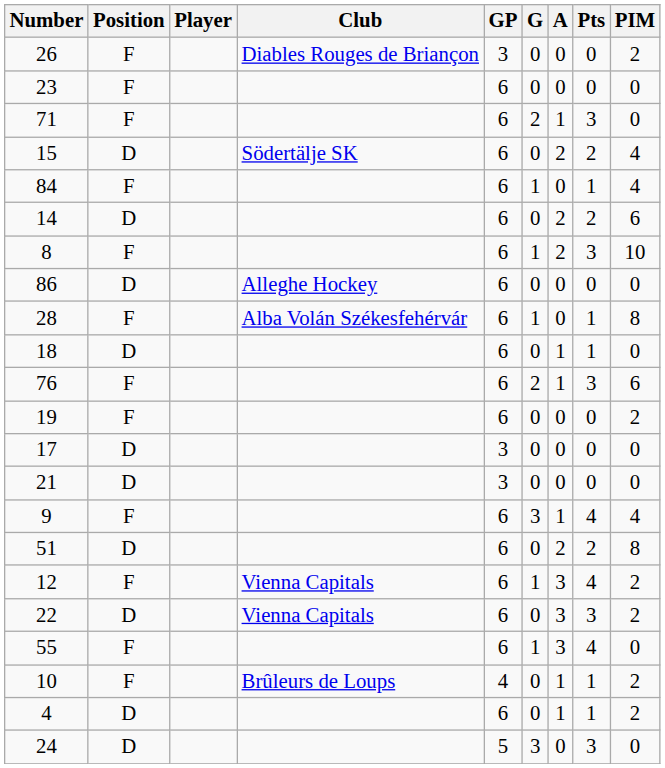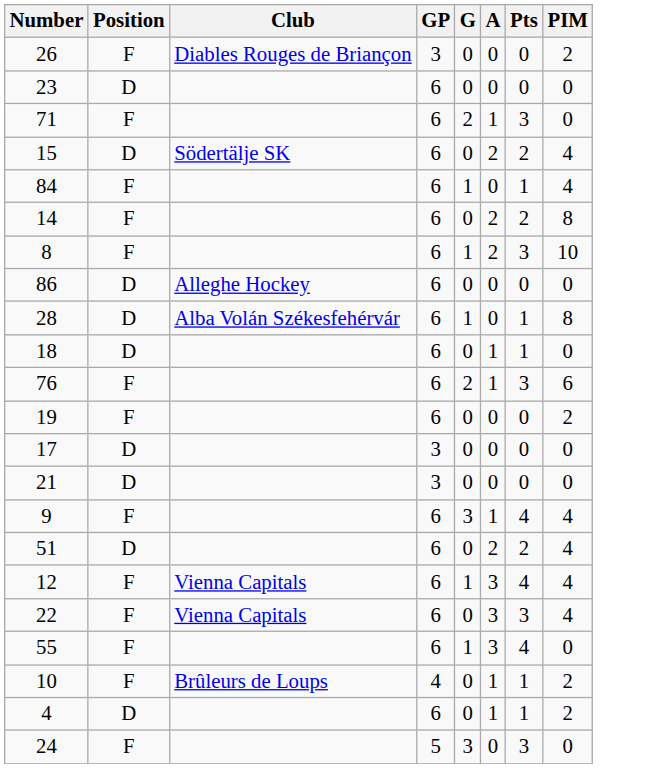 <table class="wikitable sortable" style="text-align: center;">
 <tr>
 <th scope="col">Number</th>
 <th scope="col">Position</th>
-<th scope="col">Player</th>
 <th scope="col">Club</th>
 <th scope="col">GP</th>
 <th scope="col">G</th>
 <th scope="col">A</th>
 <th scope="col">Pts</th>
 <th scope="col">PIM</th>
 </tr>
 <tr>
 <td>26</td>
 <td>F</td>
-<td scope="row" align=left></td>
 <td align=left><a href='#'>Diables Rouges de Briançon</a></td>
 <td>3</td>
 <td>0</td>
 <td>0</td>
 <td>0</td>
 <td>2</td>
 </tr>
 <tr>
 <td>23</td>
-<td>F</td>
-<td scope="row" align=left></td>
+<td>D</td>
 <td align=left></td>
 <td>6</td>
 <td>0</td>
 <td>0</td>
 <td>0</td>
 <td>0</td>
 </tr>
 <tr>
 <td>71</td>
 <td>F</td>
-<td scope="row" align=left></td>
 <td align=left></td>
 <td>6</td>
 <td>2</td>
 <td>1</td>
 <td>3</td>
 <td>0</td>
 </tr>
 <tr>
 <td>15</td>
 <td>D</td>
-<td scope="row" align=left></td>
 <td align=left><a href='#'>Södertälje SK</a></td>
 <td>6</td>
 <td>0</td>
 <td>2</td>
 <td>2</td>
 <td>4</td>
 </tr>
 <tr>
 <td>84</td>
 <td>F</td>
-<td scope="row" align=left></td>
 <td align=left></td>
 <td>6</td>
 <td>1</td>
 <td>0</td>
 <td>1</td>
 <td>4</td>
 </tr>
 <tr>
 <td>14</td>
-<td>D</td>
-<td scope="row" align=left></td>
+<td>F</td>
 <td align=left></td>
 <td>6</td>
 <td>0</td>
 <td>2</td>
 <td>2</td>
-<td>6</td>
+<td>8</td>
 </tr>
 <tr>
 <td>8</td>
 <td>F</td>
-<td scope="row" align=left></td>
 <td align=left></td>
 <td>6</td>
 <td>1</td>
 <td>2</td>
 <td>3</td>
 <td>10</td>
 </tr>
 <tr>
 <td>86</td>
 <td>D</td>
-<td scope="row" align=left></td>
 <td align=left><a href='#'>Alleghe Hockey</a></td>
 <td>6</td>
 <td>0</td>
 <td>0</td>
 <td>0</td>
 <td>0</td>
 </tr>
 <tr>
 <td>28</td>
-<td>F</td>
-<td scope="row" align=left></td>
+<td>D</td>
 <td align=left><a href='#'>Alba Volán Székesfehérvár</a></td>
 <td>6</td>
 <td>1</td>
 <td>0</td>
 <td>1</td>
 <td>8</td>
 </tr>
 <tr>
 <td>18</td>
 <td>D</td>
-<td scope="row" align=left></td>
 <td align=left></td>
 <td>6</td>
 <td>0</td>
 <td>1</td>
 <td>1</td>
 <td>0</td>
 </tr>
 <tr>
 <td>76</td>
 <td>F</td>
-<td scope="row" align=left></td>
 <td align=left></td>
 <td>6</td>
 <td>2</td>
 <td>1</td>
 <td>3</td>
 <td>6</td>
 </tr>
 <tr>
 <td>19</td>
 <td>F</td>
-<td scope="row" align=left></td>
 <td align=left></td>
 <td>6</td>
 <td>0</td>
 <td>0</td>
 <td>0</td>
 <td>2</td>
 </tr>
 <tr>
 <td>17</td>
 <td>D</td>
-<td scope="row" align=left></td>
 <td align=left></td>
 <td>3</td>
 <td>0</td>
 <td>0</td>
 <td>0</td>
 <td>0</td>
 </tr>
 <tr>
 <td>21</td>
 <td>D</td>
-<td scope="row" align=left></td>
 <td align=left></td>
 <td>3</td>
 <td>0</td>
 <td>0</td>
 <td>0</td>
 <td>0</td>
 </tr>
 <tr>
 <td>9</td>
 <td>F</td>
-<td scope="row" align=left></td>
 <td align=left></td>
 <td>6</td>
 <td>3</td>
 <td>1</td>
 <td>4</td>
 <td>4</td>
 </tr>
 <tr>
 <td>51</td>
 <td>D</td>
-<td scope="row" align=left></td>
 <td align=left></td>
 <td>6</td>
 <td>0</td>
 <td>2</td>
 <td>2</td>
-<td>8</td>
+<td>4</td>
 </tr>
 <tr>
 <td>12</td>
 <td>F</td>
-<td scope="row" align=left></td>
 <td align=left><a href='#'>Vienna Capitals</a></td>
 <td>6</td>
 <td>1</td>
 <td>3</td>
 <td>4</td>
-<td>2</td>
+<td>4</td>
 </tr>
 <tr>
 <td>22</td>
-<td>D</td>
-<td scope="row" align=left></td>
+<td>F</td>
 <td align=left><a href='#'>Vienna Capitals</a></td>
 <td>6</td>
 <td>0</td>
 <td>3</td>
 <td>3</td>
-<td>2</td>
+<td>4</td>
 </tr>
 <tr>
 <td>55</td>
 <td>F</td>
-<td scope="row" align=left></td>
 <td align=left></td>
 <td>6</td>
 <td>1</td>
 <td>3</td>
 <td>4</td>
 <td>0</td>
 </tr>
 <tr>
 <td>10</td>
 <td>F</td>
-<td scope="row" align=left></td>
 <td align=left><a href='#'>Brûleurs de Loups</a></td>
 <td>4</td>
 <td>0</td>
 <td>1</td>
 <td>1</td>
 <td>2</td>
 </tr>
 <tr>
 <td>4</td>
 <td>D</td>
-<td scope="row" align=left></td>
 <td align=left></td>
 <td>6</td>
 <td>0</td>
 <td>1</td>
 <td>1</td>
 <td>2</td>
 </tr>
 <tr>
 <td>24</td>
-<td>D</td>
-<td scope="row" align=left></td>
+<td>F</td>
 <td align=left></td>
 <td>5</td>
 <td>3</td>
 <td>0</td>
 <td>3</td>
 <td>0</td>
 </tr>
 </table>
